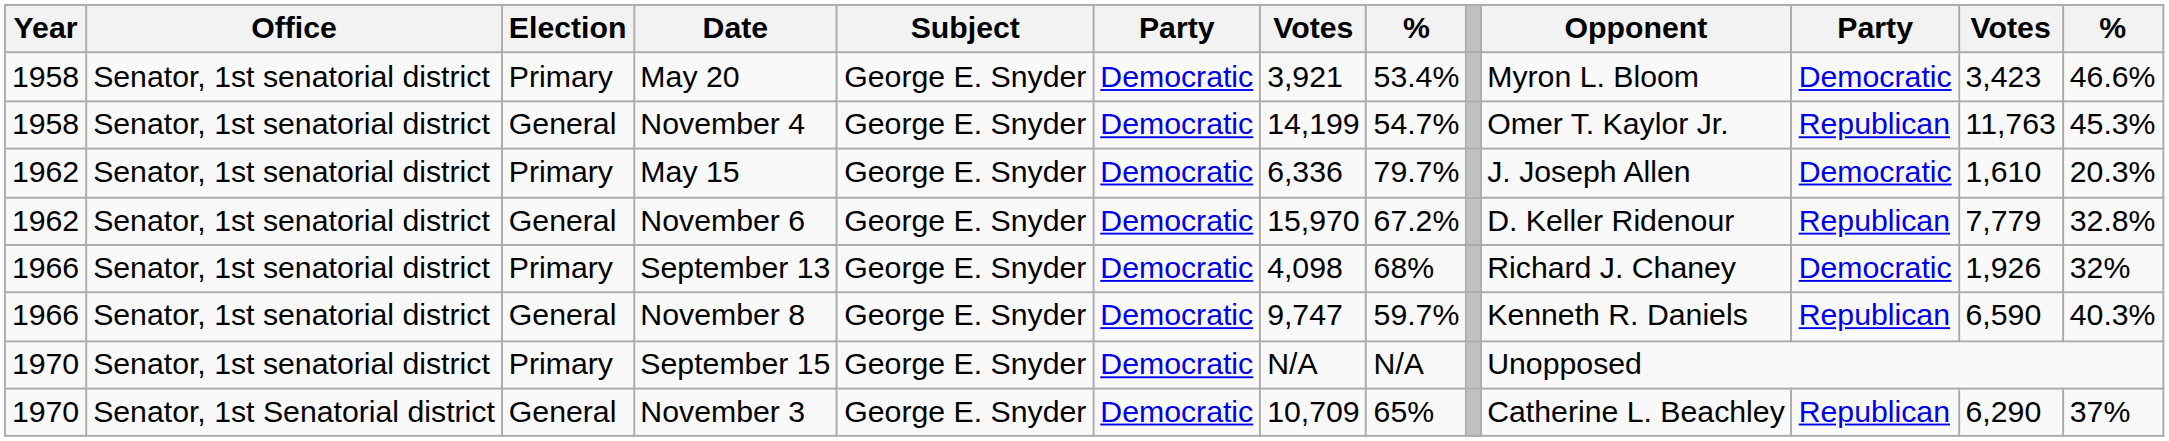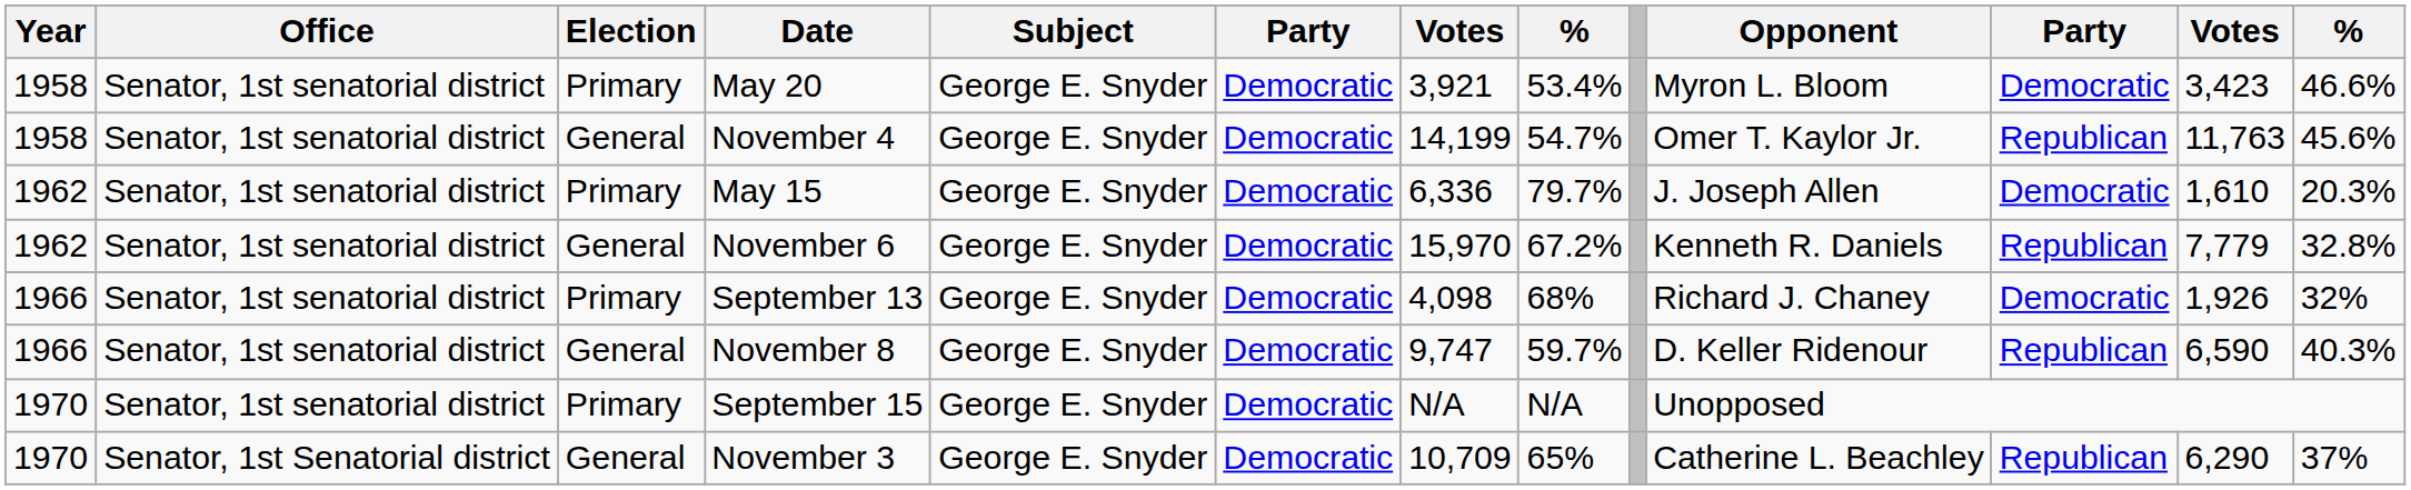 <table class="wikitable">
 <tr>
 <th style="text-align: center;">Year</th>
 <th style="text-align: center;">Office</th>
 <th style="text-align: center;">Election</th>
 <th style="text-align: center;">Date</th>
 <th style="text-align: center;">Subject</th>
 <th style="text-align: center;">Party</th>
 <th style="text-align: center;">Votes</th>
 <th style="text-align: center;">%</th>
 <th style="text-align: center; background-color:#c0c0c0;"></th>
 <th style="text-align: center;">Opponent</th>
 <th style="text-align: center;">Party</th>
 <th style="text-align: center;">Votes</th>
 <th style="text-align: center;">%</th>
 </tr>
 <tr>
 <td>1958</td>
 <td>Senator, 1st senatorial district</td>
 <td>Primary</td>
 <td>May 20</td>
 <td>George E. Snyder</td>
 <td><a href='#'>Democratic</a></td>
 <td>3,921</td>
 <td>53.4%</td>
 <td style="background-color:#c0c0c0;"></td>
 <td>Myron L. Bloom</td>
 <td><a href='#'>Democratic</a></td>
 <td>3,423</td>
 <td>46.6%</td>
 </tr>
 <tr>
 <td>1958</td>
 <td>Senator, 1st senatorial district</td>
 <td>General</td>
 <td>November 4</td>
 <td>George E. Snyder</td>
 <td><a href='#'>Democratic</a></td>
 <td>14,199</td>
 <td>54.7%</td>
 <td style="background-color:#c0c0c0;"></td>
 <td>Omer T. Kaylor Jr.</td>
 <td><a href='#'>Republican</a></td>
 <td>11,763</td>
-<td>45.3%</td>
+<td>45.6%</td>
 </tr>
 <tr>
 <td>1962</td>
 <td>Senator, 1st senatorial district</td>
 <td>Primary</td>
 <td>May 15</td>
 <td>George E. Snyder</td>
 <td><a href='#'>Democratic</a></td>
 <td>6,336</td>
 <td>79.7%</td>
 <td style="background-color:#c0c0c0;"></td>
 <td>J. Joseph Allen</td>
 <td><a href='#'>Democratic</a></td>
 <td>1,610</td>
 <td>20.3%</td>
 </tr>
 <tr>
 <td>1962</td>
 <td>Senator, 1st senatorial district</td>
 <td>General</td>
 <td>November 6</td>
 <td>George E. Snyder</td>
 <td><a href='#'>Democratic</a></td>
 <td>15,970</td>
 <td>67.2%</td>
 <td style="background-color:#c0c0c0;"></td>
-<td>D. Keller Ridenour</td>
+<td>Kenneth R. Daniels</td>
 <td><a href='#'>Republican</a></td>
 <td>7,779</td>
 <td>32.8%</td>
 </tr>
 <tr>
 <td>1966</td>
 <td>Senator, 1st senatorial district</td>
 <td>Primary</td>
 <td>September 13</td>
 <td>George E. Snyder</td>
 <td><a href='#'>Democratic</a></td>
 <td>4,098</td>
 <td>68%</td>
 <td style="background-color:#c0c0c0;"></td>
 <td>Richard J. Chaney</td>
 <td><a href='#'>Democratic</a></td>
 <td>1,926</td>
 <td>32%</td>
 </tr>
 <tr>
 <td>1966</td>
 <td>Senator, 1st senatorial district</td>
 <td>General</td>
 <td>November 8</td>
 <td>George E. Snyder</td>
 <td><a href='#'>Democratic</a></td>
 <td>9,747</td>
 <td>59.7%</td>
 <td style="background-color:#c0c0c0;"></td>
-<td>Kenneth R. Daniels</td>
+<td>D. Keller Ridenour</td>
 <td><a href='#'>Republican</a></td>
 <td>6,590</td>
 <td>40.3%</td>
 </tr>
 <tr>
 <td>1970</td>
 <td>Senator, 1st senatorial district</td>
 <td>Primary</td>
 <td>September 15</td>
 <td>George E. Snyder</td>
 <td><a href='#'>Democratic</a></td>
 <td>N/A</td>
 <td>N/A</td>
 <td style="background-color:#c0c0c0;"></td>
 <td colspan=4>Unopposed</td>
 </tr>
 <tr>
 <td>1970</td>
 <td>Senator, 1st Senatorial district</td>
 <td>General</td>
 <td>November 3</td>
 <td>George E. Snyder</td>
 <td><a href='#'>Democratic</a></td>
 <td>10,709</td>
 <td>65%</td>
 <td style="background-color:#c0c0c0;"></td>
 <td>Catherine L. Beachley</td>
 <td><a href='#'>Republican</a></td>
 <td>6,290</td>
 <td>37%</td>
 </tr>
 </table>
